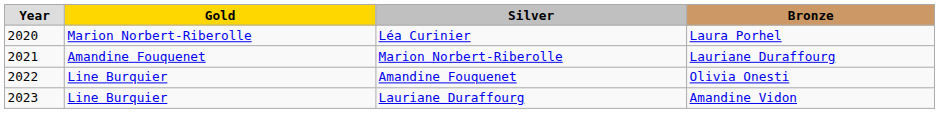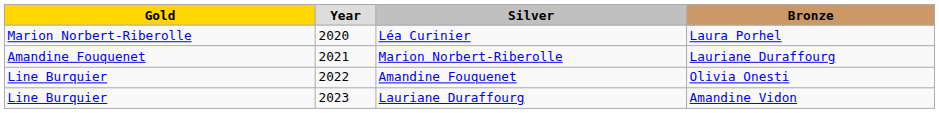 <table class="wikitable" style="width: 60%; text-align:left;">
 <tr>
+<td style="background:gold; font-weight:bold; text-align:center;">Gold</td>
 <td style="background:#DDDDDD; font-weight:bold; text-align:center;">Year</td>
-<td style="background:gold; font-weight:bold; text-align:center;">Gold</td>
 <td style="background:silver; font-weight:bold; text-align:center;">Silver</td>
 <td style="background:#cc9966; font-weight:bold; text-align:center;">Bronze</td>
 </tr>
 <tr>
+<td><a href='#'>Marion Norbert-Riberolle</a></td>
 <td>2020</td>
-<td><a href='#'>Marion Norbert-Riberolle</a></td>
 <td><a href='#'>Léa Curinier</a></td>
 <td><a href='#'>Laura Porhel</a></td>
 </tr>
 <tr>
+<td><a href='#'>Amandine Fouquenet</a></td>
 <td>2021</td>
-<td><a href='#'>Amandine Fouquenet</a></td>
 <td><a href='#'>Marion Norbert-Riberolle</a></td>
 <td><a href='#'>Lauriane Duraffourg</a></td>
 </tr>
 <tr>
+<td><a href='#'>Line Burquier</a></td>
 <td>2022</td>
-<td><a href='#'>Line Burquier</a></td>
 <td><a href='#'>Amandine Fouquenet</a></td>
 <td><a href='#'>Olivia Onesti</a></td>
 </tr>
 <tr>
+<td><a href='#'>Line Burquier</a></td>
 <td>2023</td>
-<td><a href='#'>Line Burquier</a></td>
 <td><a href='#'>Lauriane Duraffourg</a></td>
 <td><a href='#'>Amandine Vidon</a></td>
 </tr>
 </table>
